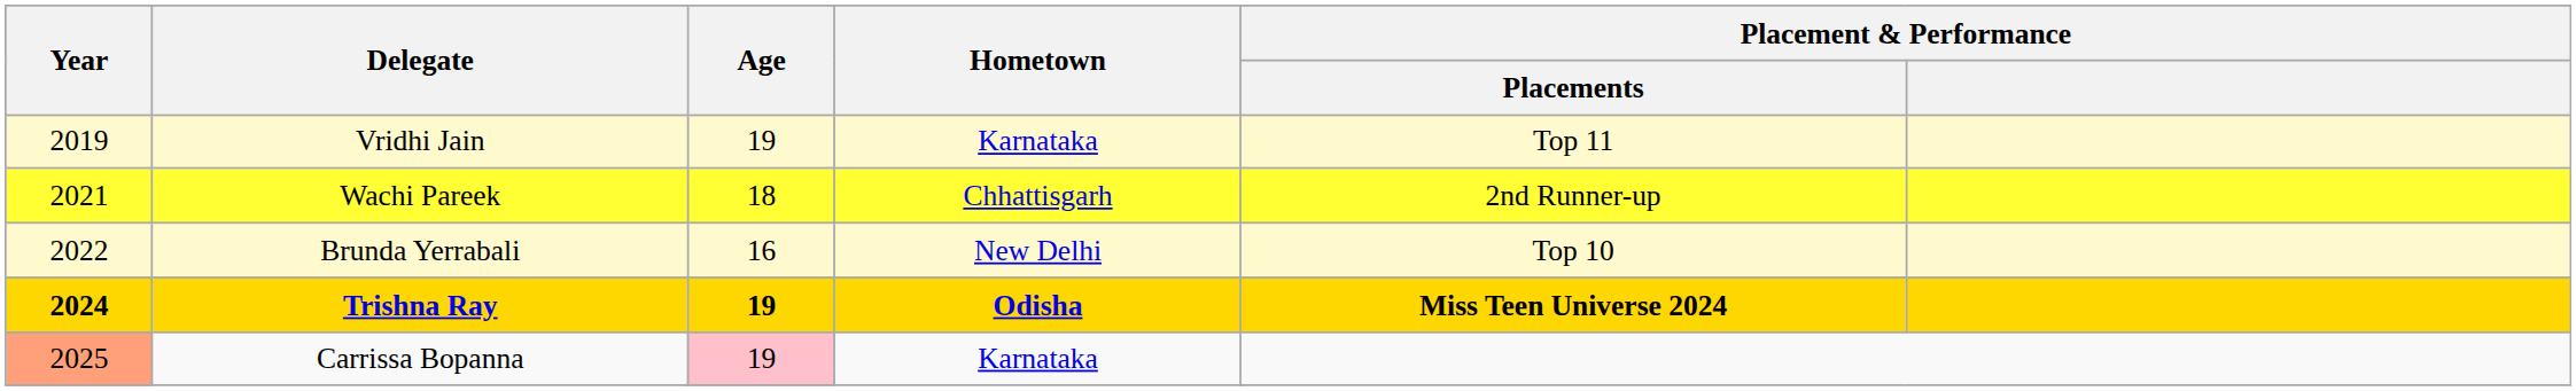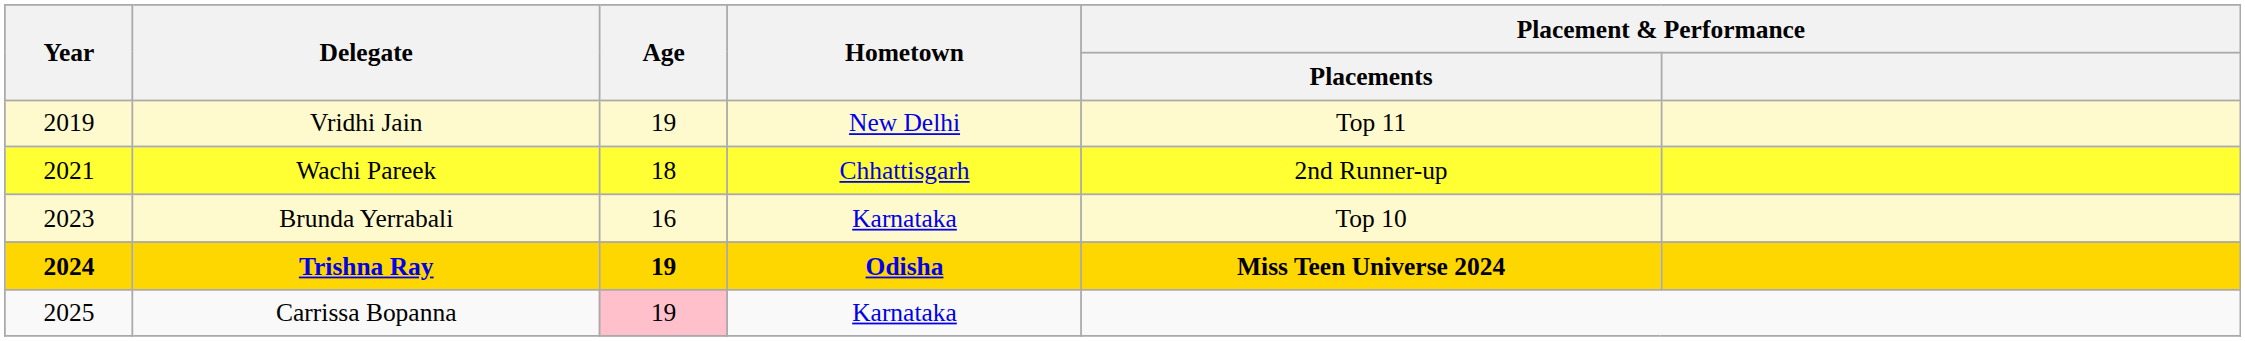 <table class="wikitable" style="text-align:center; line-height:20px; font-size:90%; width:100%;">
 <tr>
 <th rowspan="2"  width=50px>Year</th>
 <th rowspan="2"  width=200px>Delegate</th>
 <th rowspan="2"  width=50px>Age</th>
 <th rowspan="2"  width=150px>Hometown</th>
 <th colspan="2"  width=100px>Placement & Performance</th>
 </tr>
 <tr>
 <th width=250px>Placements</th>
 <th width=250px></th>
 </tr>
 <tr style="background:#FFFACD;">
 <td> 2019</td>
 <td>Vridhi Jain</td>
 <td>19</td>
-<td><a href='#'>Karnataka</a></td>
+<td><a href='#'>New Delhi</a></td>
 <td>Top 11</td>
 <td style="background:;"></td>
 </tr>
 <tr style="background:#FFFF33;">
 <td> 2021</td>
 <td>Wachi Pareek</td>
 <td>18</td>
 <td><a href='#'>Chhattisgarh</a></td>
 <td>2nd Runner-up</td>
 <td style="background:;"></td>
 </tr>
 <tr style="background:#FFFACD;">
-<td> 2022</td>
+<td> 2023</td>
 <td>Brunda Yerrabali</td>
 <td>16</td>
-<td><a href='#'>New Delhi</a></td>
+<td><a href='#'>Karnataka</a></td>
 <td>Top 10</td>
 <td style="background:;"></td>
 </tr>
 <tr style="background-color:gold; font-weight: bold">
 <td> 2024</td>
 <td><a href='#'>Trishna Ray</a></td>
 <td>19</td>
 <td><a href='#'>Odisha</a></td>
 <td>Miss Teen Universe 2024</td>
 <td style="background:;"></td>
 </tr>
 <tr>
-<td style="background: lightsalmon;">2025</td>
+<td>2025</td>
 <td>Carrissa Bopanna</td>
 <td style="background: pink;">19</td>
 <td><a href='#'>Karnataka</a></td>
 <td colspan=2></td>
 </tr>
 </table>
